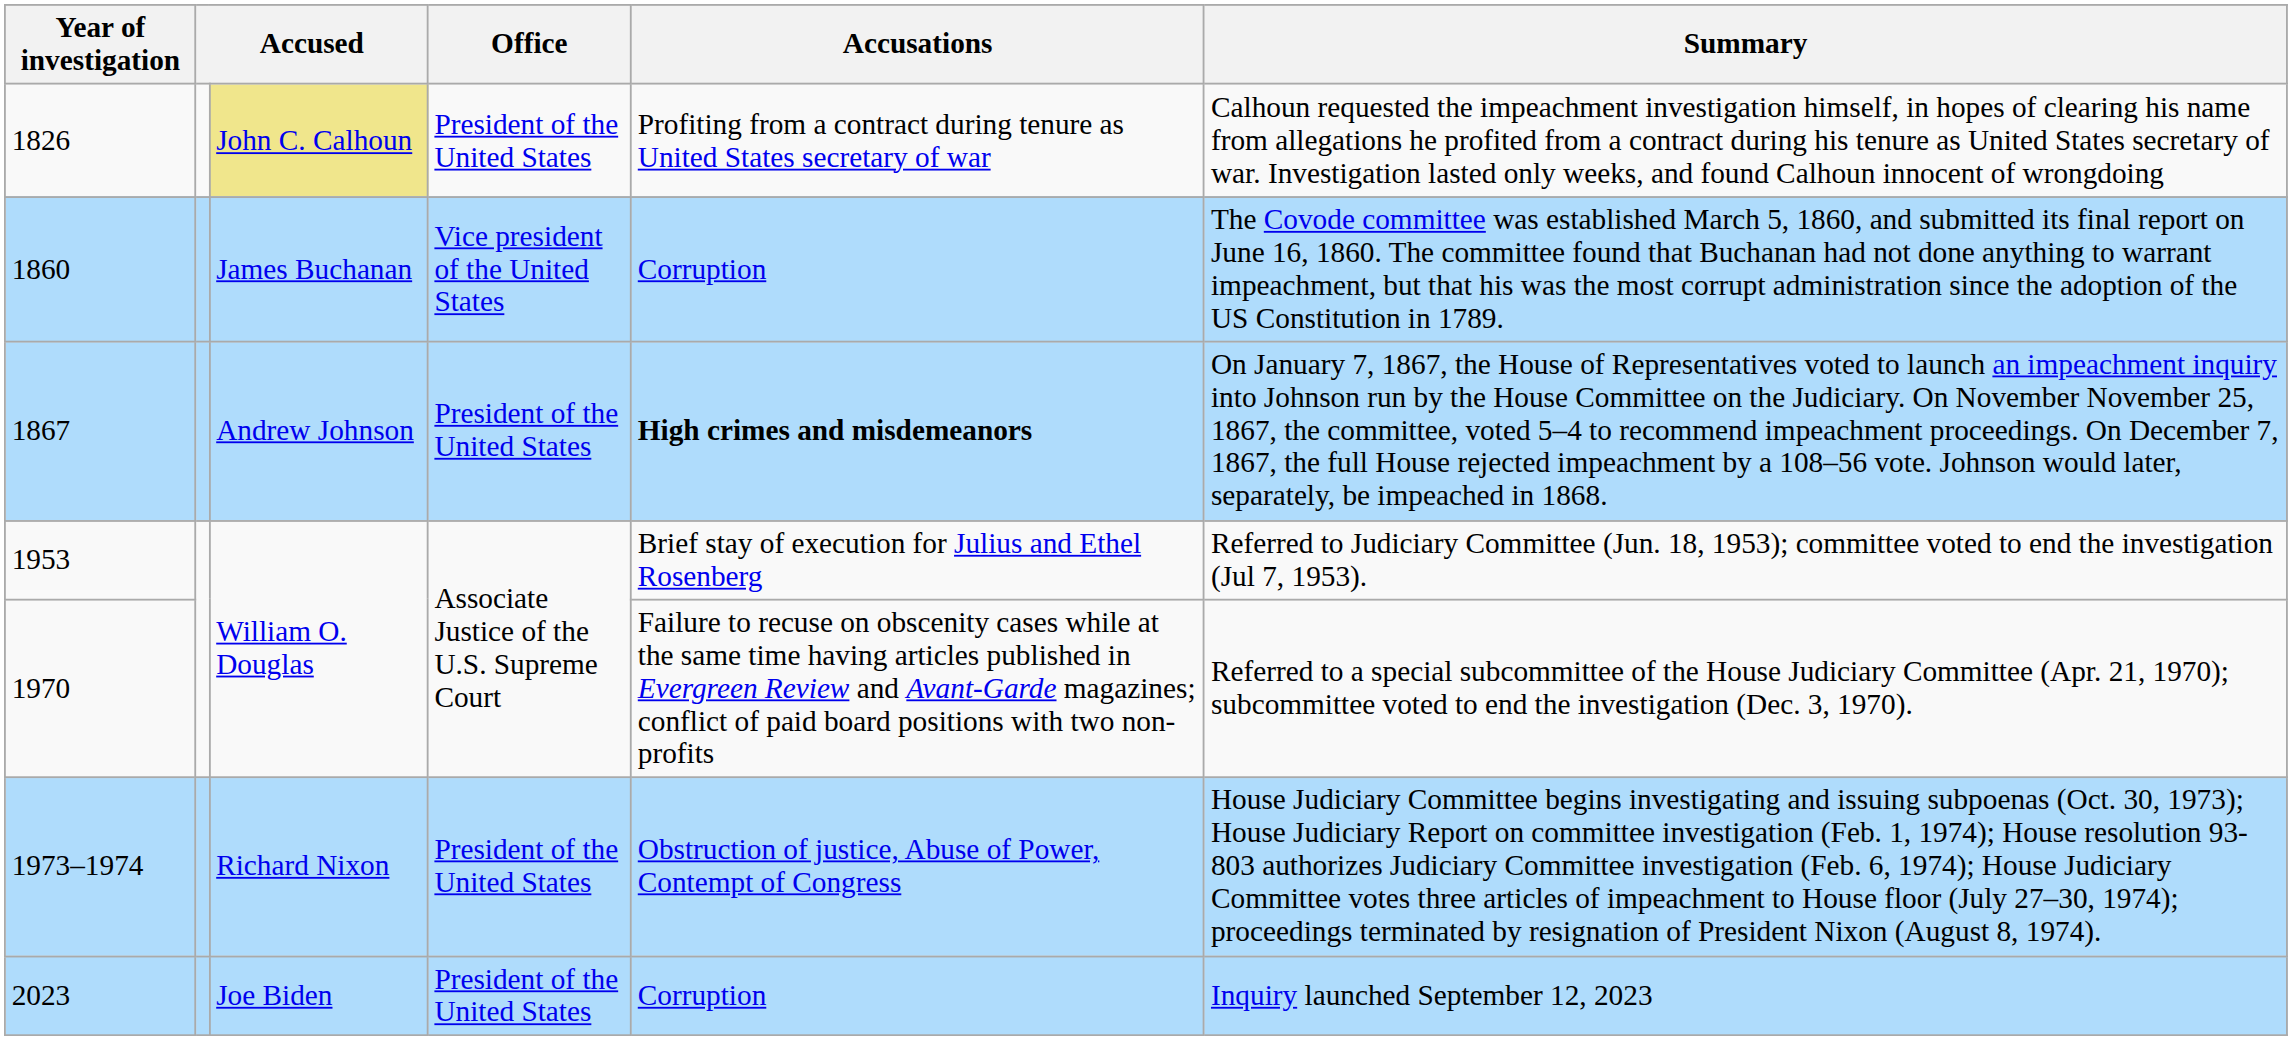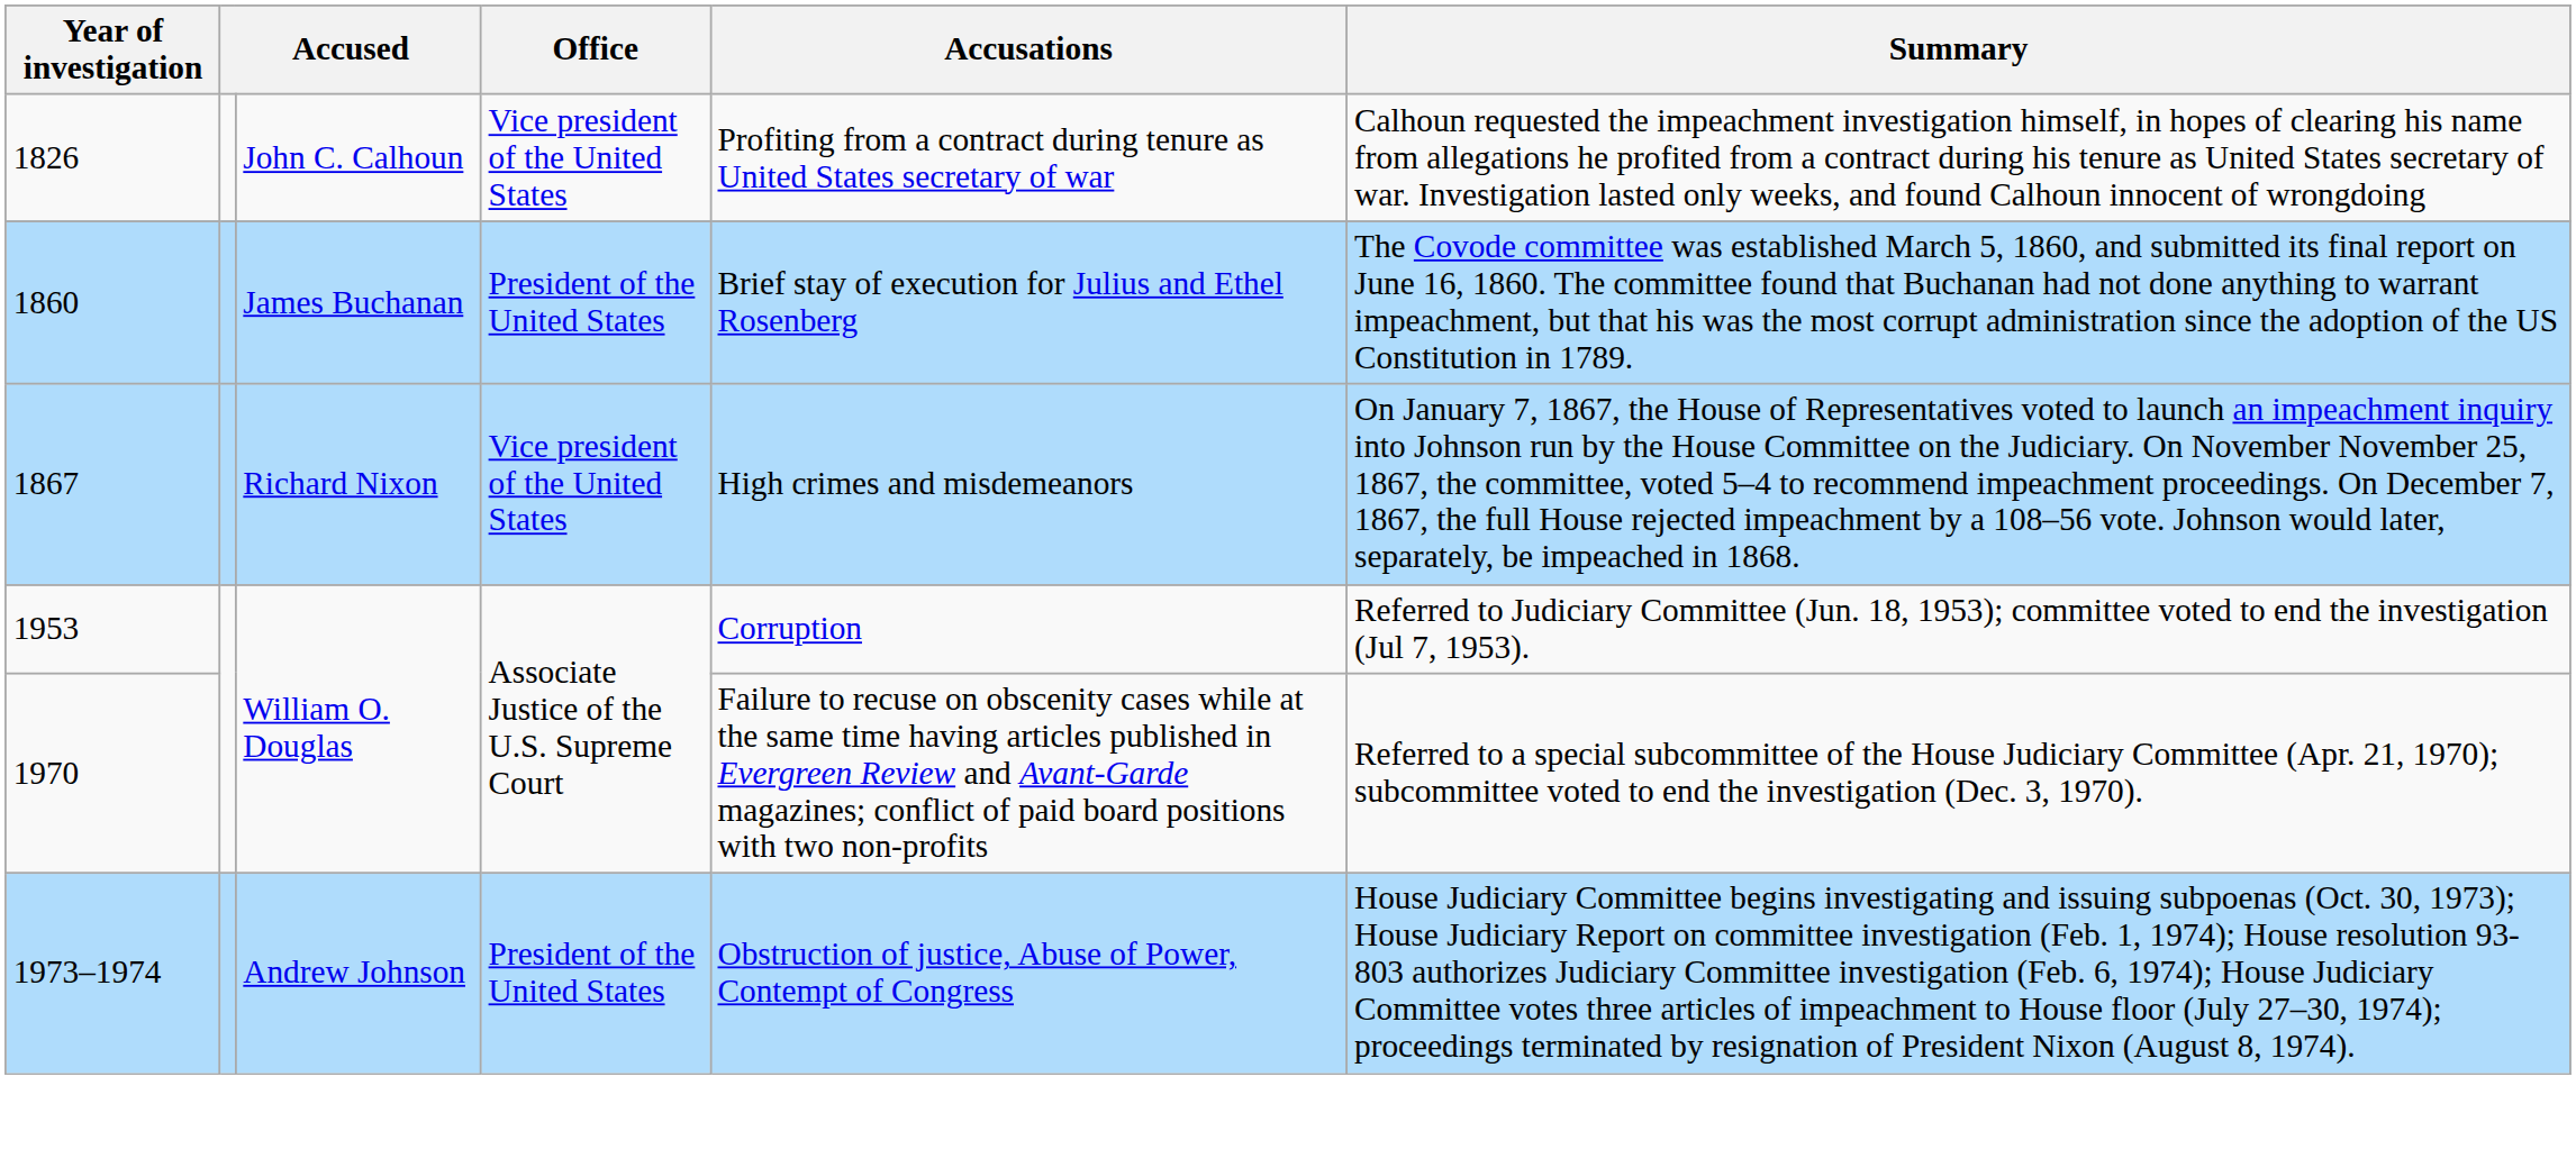 <table class="wikitable sortable">
 <tr>
 <th data-sort-type="date">Year of investigation</th>
 <th colspan="2">Accused</th>
 <th>Office</th>
 <th>Accusations</th>
 <th class=unsortable>Summary</th>
 </tr>
 <tr>
 <td data-sort-value="1826">1826</td>
 <td></td>
-<td style="background: khaki; white-space: nowrap;"><a href='#'>John C. Calhoun</a></td>
-<td><a href='#'>President of the United States</a></td>
+<td style="white-space: nowrap;"><a href='#'>John C. Calhoun</a></td>
+<td><a href='#'>Vice president of the United States</a></td>
 <td>Profiting from a contract during tenure as <a href='#'>United States secretary of war</a></td>
 <td>Calhoun requested the impeachment investigation himself, in hopes of clearing his name from allegations he profited from a contract during his tenure as United States secretary of war. Investigation lasted only weeks, and found Calhoun innocent of wrongdoing</td>
 </tr>
 <tr style="background:#afdcfc">
 <td data-sort-value="March 1, 1860">1860</td>
 <td></td>
 <td style="white-space: nowrap;"><a href='#'>James Buchanan</a></td>
-<td><a href='#'>Vice president of the United States</a></td>
-<td><a href='#'>Corruption</a></td>
+<td><a href='#'>President of the United States</a></td>
+<td>Brief stay of execution for <a href='#'>Julius and Ethel Rosenberg</a></td>
 <td>The <a href='#'>Covode committee</a> was established March 5, 1860, and submitted its final report on June 16, 1860. The committee found that Buchanan had not done anything to warrant impeachment, but that his was the most corrupt administration since the adoption of the US Constitution in 1789.</td>
 </tr>
 <tr style="background:#afdcfc">
 <td data-sort-value="January 22, 1867">1867</td>
 <td></td>
-<td style="white-space: nowrap;"><a href='#'>Andrew Johnson</a></td>
-<td><a href='#'>President of the United States</a></td>
-<td><strong>High crimes and misdemeanors</strong></td>
+<td style="white-space: nowrap;"><a href='#'>Richard Nixon</a></td>
+<td><a href='#'>Vice president of the United States</a></td>
+<td>High crimes and misdemeanors</td>
 <td>On January 7, 1867, the House of Representatives voted to launch <a href='#'>an impeachment inquiry</a> into Johnson run by the House Committee on the Judiciary. On November November 25, 1867, the committee, voted 5–4 to recommend impeachment proceedings. On December 7, 1867, the full House rejected impeachment by a 108–56 vote. Johnson would later, separately, be impeached in 1868.</td>
 </tr>
 <tr>
 <td data-sort-value="January 1, 1953">1953</td>
 <td rowspan="2"></td>
 <td rowspan="2"><a href='#'>William O. Douglas</a></td>
 <td rowspan="2">Associate Justice of the U.S. Supreme Court</td>
-<td>Brief stay of execution for <a href='#'>Julius and Ethel Rosenberg</a></td>
+<td><a href='#'>Corruption</a></td>
 <td>Referred to Judiciary Committee (Jun. 18, 1953); committee voted to end the investigation (Jul 7, 1953).</td>
 </tr>
 <tr>
 <td data-sort-value="January 1, 1970">1970</td>
 <td>Failure to recuse on obscenity cases while at the same time having articles published in <em><a href='#'>Evergreen Review</a></em> and <em><a href='#'>Avant-Garde</a></em> magazines; conflict of paid board positions with two non-profits</td>
 <td>Referred to a special subcommittee of the House Judiciary Committee (Apr. 21, 1970); subcommittee voted to end the investigation (Dec. 3, 1970).</td>
 </tr>
 <tr style="background:#afdcfc">
 <td data-sort-value="January 1, 1974">1973–1974</td>
 <td></td>
-<td style="white-space: nowrap;"><a href='#'>Richard Nixon</a></td>
+<td style="white-space: nowrap;"><a href='#'>Andrew Johnson</a></td>
 <td><a href='#'>President of the United States</a></td>
 <td><a href='#'>Obstruction of justice, Abuse of Power, Contempt of Congress</a></td>
 <td>House Judiciary Committee begins investigating and issuing subpoenas (Oct. 30, 1973); House Judiciary Report on committee investigation (Feb. 1, 1974); House resolution 93-803 authorizes Judiciary Committee investigation (Feb. 6, 1974); House Judiciary Committee votes three articles of impeachment to House floor (July 27–30, 1974); proceedings terminated by resignation of President Nixon (August 8, 1974).</td>
 </tr>
-<tr style="background:#afdcfc">
-<td>2023</td>
-<td></td>
-<td style="white-space: nowrap;"><a href='#'>Joe Biden</a></td>
-<td><a href='#'>President of the United States</a></td>
-<td><a href='#'>Corruption</a></td>
-<td><a href='#'>Inquiry</a> launched September 12, 2023</td>
-</tr>
 </table>
